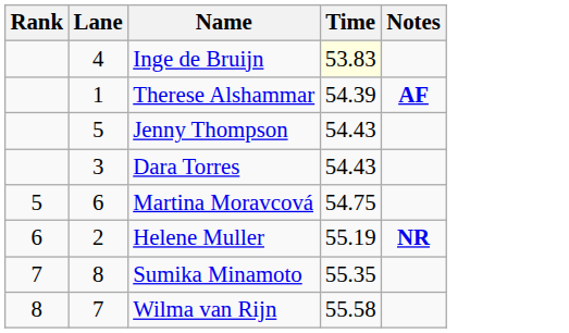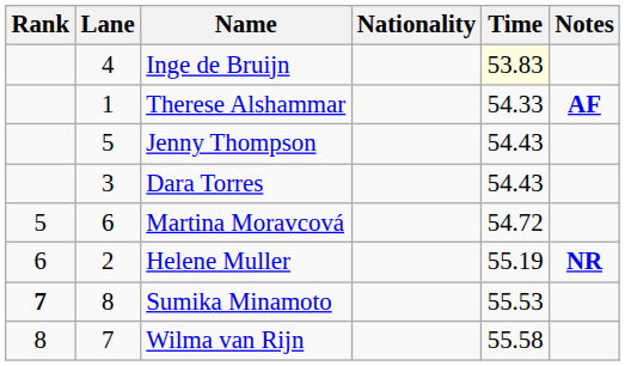 <table class="wikitable sortable" style="text-align:center">
 <tr>
 <th>Rank</th>
 <th>Lane</th>
 <th>Name</th>
+<th>Nationality</th>
 <th>Time</th>
 <th>Notes</th>
 </tr>
 <tr>
 <td></td>
 <td>4</td>
 <td align=left><a href='#'>Inge de Bruijn</a></td>
+<td align=left></td>
 <td style="background: lightyellow;">53.83</td>
 <td></td>
 </tr>
 <tr>
 <td></td>
 <td>1</td>
 <td align=left><a href='#'>Therese Alshammar</a></td>
-<td>54.39</td>
+<td align=left></td>
+<td>54.33</td>
 <td><strong><a href='#'>AF</a></strong></td>
 </tr>
 <tr>
 <td></td>
 <td>5</td>
 <td align=left><a href='#'>Jenny Thompson</a></td>
+<td align=left></td>
 <td>54.43</td>
 <td></td>
 </tr>
 <tr>
 <td></td>
 <td>3</td>
 <td align=left><a href='#'>Dara Torres</a></td>
+<td align=left></td>
 <td>54.43</td>
 <td></td>
 </tr>
 <tr>
 <td>5</td>
 <td>6</td>
 <td align=left><a href='#'>Martina Moravcová</a></td>
-<td>54.75</td>
+<td align=left></td>
+<td>54.72</td>
 <td></td>
 </tr>
 <tr>
 <td>6</td>
 <td>2</td>
 <td align=left><a href='#'>Helene Muller</a></td>
+<td align=left></td>
 <td>55.19</td>
 <td><strong><a href='#'>NR</a></strong></td>
 </tr>
 <tr>
-<td>7</td>
+<td><strong>7</strong></td>
 <td>8</td>
 <td align=left><a href='#'>Sumika Minamoto</a></td>
-<td>55.35</td>
+<td align=left></td>
+<td>55.53</td>
 <td></td>
 </tr>
 <tr>
 <td>8</td>
 <td>7</td>
 <td align=left><a href='#'>Wilma van Rijn</a></td>
+<td align=left></td>
 <td>55.58</td>
 <td></td>
 </tr>
 </table>
